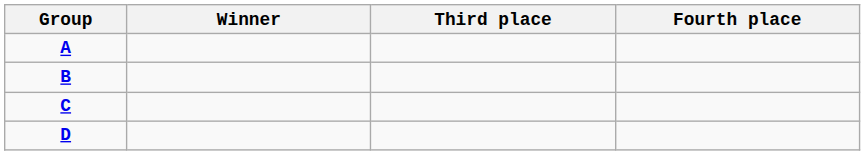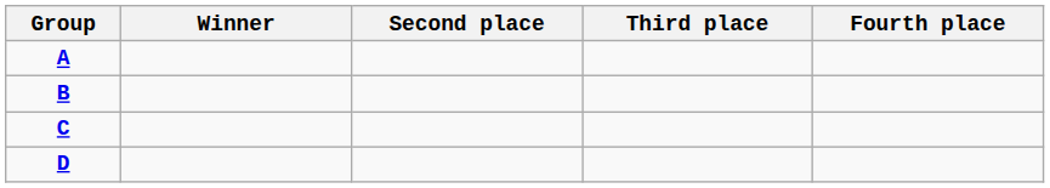 <table class=wikitable>
 <tr>
 <th width=8%>Group</th>
 <th width=16%>Winner</th>
+<th width=16%>Second place</th>
 <th width=16%>Third place</th>
 <th width=16%>Fourth place</th>
 </tr>
 <tr>
 <td align=center><strong><a href='#'>A</a></strong></td>
+<td></td>
 <td></td>
 <td></td>
 <td></td>
 </tr>
 <tr>
 <td align=center><strong><a href='#'>B</a></strong></td>
 <td></td>
 <td></td>
 <td></td>
+<td></td>
 </tr>
 <tr>
 <td align=center><strong><a href='#'>C</a></strong></td>
+<td></td>
 <td></td>
 <td></td>
 <td></td>
 </tr>
 <tr>
 <td align=center><strong><a href='#'>D</a></strong></td>
 <td></td>
 <td></td>
 <td></td>
+<td></td>
 </tr>
 </table>
